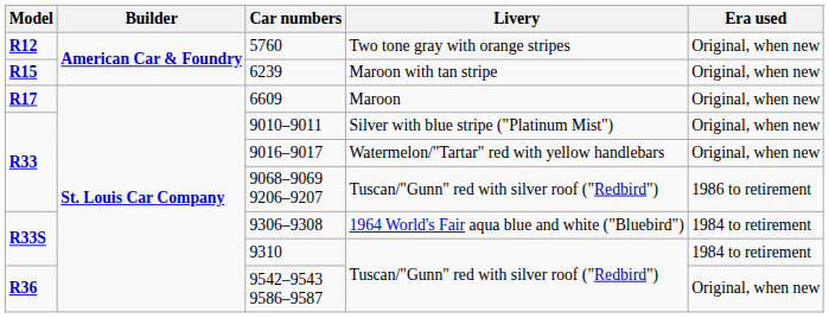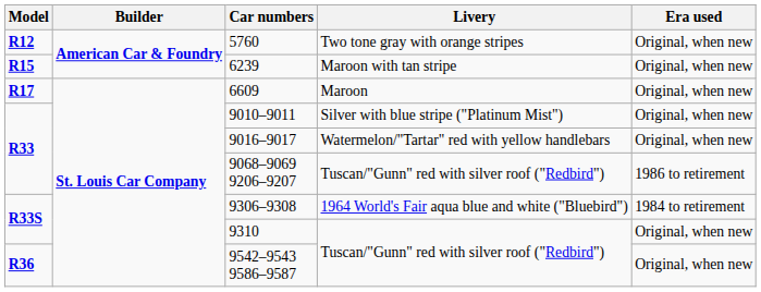 <table class="wikitable" style="font-size: 90%;" |>
 <tr>
 <th>Model</th>
 <th>Builder</th>
 <th>Car numbers</th>
 <th>Livery</th>
 <th>Era used</th>
 </tr>
 <tr>
 <td><strong><a href='#'>R12</a></strong></td>
 <td rowspan=2><strong><a href='#'>American Car & Foundry</a></strong></td>
 <td>5760</td>
 <td>Two tone gray with orange stripes</td>
 <td>Original, when new</td>
 </tr>
 <tr>
 <td><strong><a href='#'>R15</a></strong></td>
 <td>6239</td>
 <td>Maroon with tan stripe</td>
 <td>Original, when new</td>
 </tr>
 <tr>
 <td><strong><a href='#'>R17</a></strong></td>
 <td rowspan=8><strong><a href='#'>St. Louis Car Company</a></strong></td>
 <td>6609</td>
 <td>Maroon</td>
 <td>Original, when new</td>
 </tr>
 <tr>
 <td rowspan=3><strong><a href='#'>R33</a></strong></td>
 <td>9010–9011</td>
 <td>Silver with blue stripe ("Platinum Mist")</td>
 <td>Original, when new</td>
 </tr>
 <tr>
 <td>9016–9017</td>
 <td>Watermelon/"Tartar" red with yellow handlebars</td>
 <td>Original, when new</td>
 </tr>
 <tr>
 <td>9068–9069<br>9206–9207</td>
 <td>Tuscan/"Gunn" red with silver roof ("<a href='#'>Redbird</a>")</td>
 <td>1986 to retirement</td>
 </tr>
 <tr>
 <td rowspan=2><strong><a href='#'>R33S</a></strong></td>
 <td>9306–9308</td>
 <td><a href='#'>1964 World's Fair</a> aqua blue and white ("Bluebird")</td>
 <td>1984 to retirement</td>
 </tr>
 <tr>
 <td>9310</td>
 <td rowspan=2>Tuscan/"Gunn" red with silver roof ("<a href='#'>Redbird</a>")</td>
-<td>1984 to retirement</td>
+<td>Original, when new</td>
 </tr>
 <tr>
 <td><strong><a href='#'>R36</a></strong></td>
 <td>9542–9543<br>9586–9587</td>
 <td>Original, when new</td>
 </tr>
 </table>
